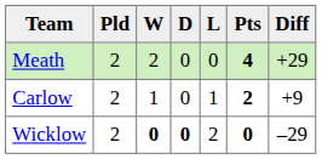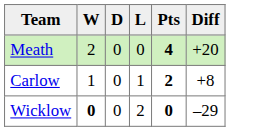 <table style=border-collapse:collapse border=1 cellspacing=0 cellpadding=5>
 <tr align=center bgcolor=#efefef>
 <th>Team</th>
-<th>Pld</th>
 <th>W</th>
 <th>D</th>
 <th>L</th>
 <th>Pts</th>
 <th>Diff</th>
 </tr>
 <tr align=center style="background:#D0F0C0;">
 <td style="text-align:left;"> <a href='#'>Meath</a></td>
 <td>2</td>
-<td>2</td>
 <td>0</td>
 <td>0</td>
 <td><strong>4</strong></td>
-<td>+29</td>
+<td>+20</td>
 </tr>
 <tr align=center style="background:#FFFFFF;">
 <td style="text-align:left;"> <a href='#'>Carlow</a></td>
-<td>2</td>
 <td>1</td>
 <td>0</td>
 <td>1</td>
 <td><strong>2</strong></td>
-<td>+9</td>
+<td>+8</td>
 </tr>
 <tr align=center style="background:#FFFFFF;">
 <td style="text-align:left;"> <a href='#'>Wicklow</a></td>
-<td>2</td>
 <td><strong>0</strong></td>
-<td><strong>0</strong></td>
+<td>0</td>
 <td>2</td>
 <td><strong>0</strong></td>
 <td>–29</td>
 </tr>
 </table>
